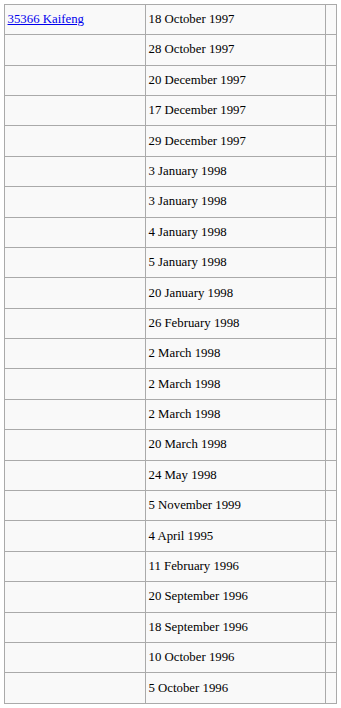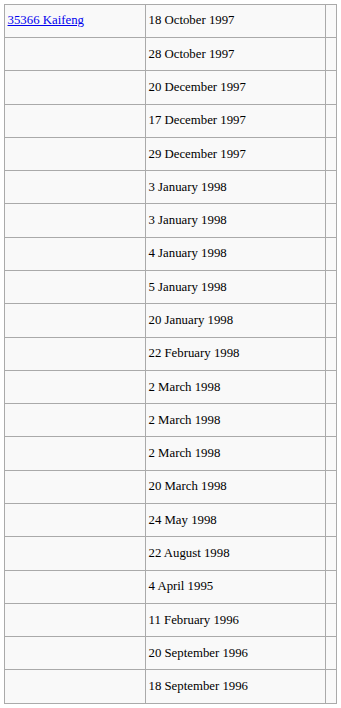 <table class="wikitable" style="font-size: 80%; float: left; width: 26em; margin-right: 1em; height: 700px">
 <tr>
 <td><a href='#'>35366 Kaifeng</a></td>
 <td>18 October 1997</td>
 <td></td>
 </tr>
 <tr>
 <td></td>
 <td>28 October 1997</td>
 <td></td>
 </tr>
 <tr>
 <td></td>
 <td>20 December 1997</td>
 <td></td>
 </tr>
 <tr>
 <td></td>
 <td>17 December 1997</td>
 <td></td>
 </tr>
 <tr>
 <td></td>
 <td>29 December 1997</td>
 <td></td>
 </tr>
 <tr>
 <td></td>
 <td>3 January 1998</td>
 <td></td>
 </tr>
 <tr>
 <td></td>
 <td>3 January 1998</td>
 <td></td>
 </tr>
 <tr>
 <td></td>
 <td>4 January 1998</td>
 <td></td>
 </tr>
 <tr>
 <td></td>
 <td>5 January 1998</td>
 <td></td>
 </tr>
 <tr>
 <td></td>
 <td>20 January 1998</td>
 <td></td>
 </tr>
 <tr>
 <td></td>
-<td>26 February 1998</td>
+<td>22 February 1998</td>
 <td></td>
 </tr>
 <tr>
 <td></td>
 <td>2 March 1998</td>
 <td></td>
 </tr>
 <tr>
 <td></td>
 <td>2 March 1998</td>
 <td></td>
 </tr>
 <tr>
 <td></td>
 <td>2 March 1998</td>
 <td></td>
 </tr>
 <tr>
 <td></td>
 <td>20 March 1998</td>
 <td></td>
 </tr>
 <tr>
 <td></td>
 <td>24 May 1998</td>
 <td></td>
 </tr>
 <tr>
 <td></td>
-<td>5 November 1999</td>
+<td>22 August 1998</td>
 <td></td>
 </tr>
 <tr>
 <td></td>
 <td>4 April 1995</td>
 <td></td>
 </tr>
 <tr>
 <td></td>
 <td>11 February 1996</td>
 <td></td>
 </tr>
 <tr>
 <td></td>
 <td>20 September 1996</td>
 <td></td>
 </tr>
 <tr>
 <td></td>
 <td>18 September 1996</td>
 <td></td>
 </tr>
-<tr>
-<td></td>
-<td>10 October 1996</td>
-<td></td>
-</tr>
-<tr>
-<td></td>
-<td>5 October 1996</td>
-<td></td>
-</tr>
 </table>
